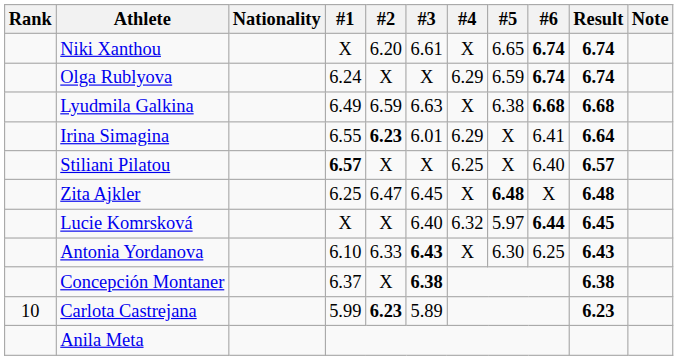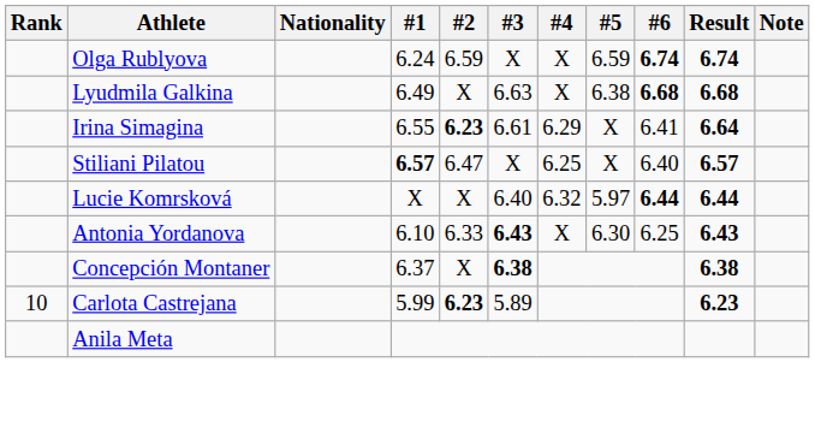 <table class="wikitable sortable" style="text-align:center">
 <tr>
 <th>Rank</th>
 <th>Athlete</th>
 <th>Nationality</th>
 <th>#1</th>
 <th>#2</th>
 <th>#3</th>
 <th>#4</th>
 <th>#5</th>
 <th>#6</th>
 <th>Result</th>
 <th>Note</th>
 </tr>
 <tr>
 <td></td>
-<td align=left><a href='#'>Niki Xanthou</a></td>
-<td align=left></td>
-<td>X</td>
-<td>6.20</td>
-<td>6.61</td>
-<td>X</td>
-<td>6.65</td>
-<td><strong>6.74</strong></td>
-<td><strong>6.74</strong></td>
-<td></td>
-</tr>
-<tr>
-<td></td>
 <td align=left><a href='#'>Olga Rublyova</a></td>
 <td align=left></td>
 <td>6.24</td>
+<td>6.59</td>
 <td>X</td>
 <td>X</td>
-<td>6.29</td>
 <td>6.59</td>
 <td><strong>6.74</strong></td>
 <td><strong>6.74</strong></td>
 <td></td>
 </tr>
 <tr>
 <td></td>
 <td align=left><a href='#'>Lyudmila Galkina</a></td>
 <td align=left></td>
 <td>6.49</td>
-<td>6.59</td>
+<td>X</td>
 <td>6.63</td>
 <td>X</td>
 <td>6.38</td>
 <td><strong>6.68</strong></td>
 <td><strong>6.68</strong></td>
 <td></td>
 </tr>
 <tr>
 <td></td>
 <td align=left><a href='#'>Irina Simagina</a></td>
 <td align=left></td>
 <td>6.55</td>
 <td><strong>6.23</strong></td>
-<td>6.01</td>
+<td>6.61</td>
 <td>6.29</td>
 <td>X</td>
 <td>6.41</td>
 <td><strong>6.64</strong></td>
 <td></td>
 </tr>
 <tr>
 <td></td>
 <td align=left><a href='#'>Stiliani Pilatou</a></td>
 <td align=left></td>
 <td><strong>6.57</strong></td>
-<td>X</td>
+<td>6.47</td>
 <td>X</td>
 <td>6.25</td>
 <td>X</td>
 <td>6.40</td>
 <td><strong>6.57</strong></td>
-<td></td>
-</tr>
-<tr>
-<td></td>
-<td align=left><a href='#'>Zita Ajkler</a></td>
-<td align=left></td>
-<td>6.25</td>
-<td>6.47</td>
-<td>6.45</td>
-<td>X</td>
-<td><strong>6.48</strong></td>
-<td>X</td>
-<td><strong>6.48</strong></td>
 <td></td>
 </tr>
 <tr>
 <td></td>
 <td align=left><a href='#'>Lucie Komrsková</a></td>
 <td align=left></td>
 <td>X</td>
 <td>X</td>
 <td>6.40</td>
 <td>6.32</td>
 <td>5.97</td>
 <td><strong>6.44</strong></td>
-<td><strong>6.45</strong></td>
+<td><strong>6.44</strong></td>
 <td></td>
 </tr>
 <tr>
 <td></td>
 <td align=left><a href='#'>Antonia Yordanova</a></td>
 <td align=left></td>
 <td>6.10</td>
 <td>6.33</td>
 <td><strong>6.43</strong></td>
 <td>X</td>
 <td>6.30</td>
 <td>6.25</td>
 <td><strong>6.43</strong></td>
 <td></td>
 </tr>
 <tr>
 <td></td>
 <td align=left><a href='#'>Concepción Montaner</a></td>
 <td align=left></td>
 <td>6.37</td>
 <td>X</td>
 <td><strong>6.38</strong></td>
 <td colspan=3></td>
 <td><strong>6.38</strong></td>
 <td></td>
 </tr>
 <tr>
 <td>10</td>
 <td align=left><a href='#'>Carlota Castrejana</a></td>
 <td align=left></td>
 <td>5.99</td>
 <td><strong>6.23</strong></td>
 <td>5.89</td>
 <td colspan=3></td>
 <td><strong>6.23</strong></td>
 <td></td>
 </tr>
 <tr>
 <td></td>
 <td align=left><a href='#'>Anila Meta</a></td>
 <td align=left></td>
 <td colspan=6></td>
 <td><strong></strong></td>
 <td></td>
 </tr>
 </table>
